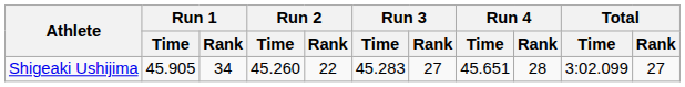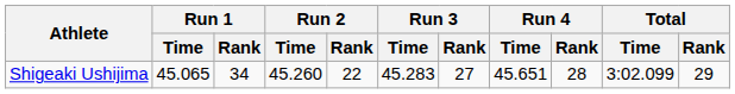 <table class="wikitable" border="1" style="font-size:90%">
 <tr>
 <th rowspan="2">Athlete</th>
 <th colspan="2">Run 1</th>
 <th colspan="2">Run 2</th>
 <th colspan="2">Run 3</th>
 <th colspan="2">Run 4</th>
 <th colspan="2">Total</th>
 </tr>
 <tr>
 <th>Time</th>
 <th>Rank</th>
 <th>Time</th>
 <th>Rank</th>
 <th>Time</th>
 <th>Rank</th>
 <th>Time</th>
 <th>Rank</th>
 <th>Time</th>
 <th>Rank</th>
 </tr>
 <tr>
 <td><a href='#'>Shigeaki Ushijima</a></td>
-<td align="center">45.905</td>
+<td align="center">45.065</td>
 <td align="center">34</td>
 <td align="center">45.260</td>
 <td align="center">22</td>
 <td align="center">45.283</td>
 <td align="center">27</td>
 <td align="center">45.651</td>
 <td align="center">28</td>
 <td align="center">3:02.099</td>
-<td align="center">27</td>
+<td align="center">29</td>
 </tr>
 </table>
